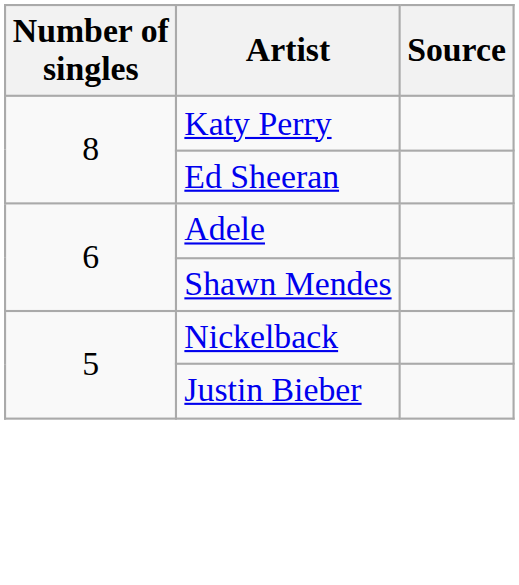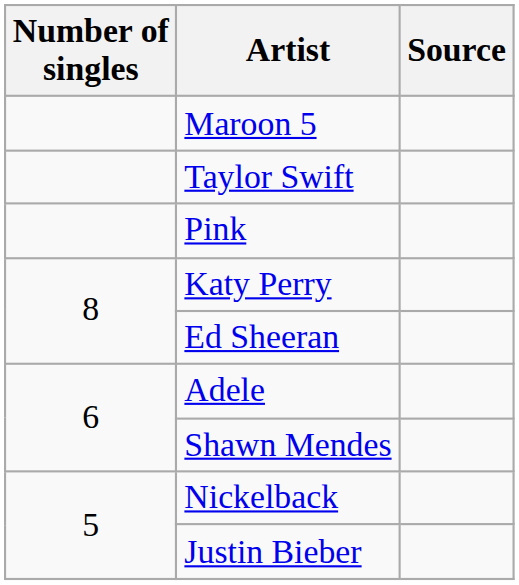 <table class="wikitable">
 <tr>
 <th>Number of <br> singles</th>
 <th>Artist</th>
 <th>Source</th>
+</tr>
+<tr>
+<td></td>
+<td><a href='#'>Maroon 5</a></td>
+<td></td>
+</tr>
+<tr>
+<td></td>
+<td><a href='#'>Taylor Swift</a></td>
+<td></td>
+</tr>
+<tr>
+<td></td>
+<td><a href='#'>Pink</a></td>
+<td></td>
 </tr>
 <tr>
 <td rowspan="2" style="text-align:center;">8</td>
 <td><a href='#'>Katy Perry</a></td>
 <td></td>
 </tr>
 <tr>
 <td><a href='#'>Ed Sheeran</a></td>
 <td></td>
 </tr>
 <tr>
 <td rowspan="2" style="text-align:center;">6</td>
 <td><a href='#'>Adele</a></td>
 <td></td>
 </tr>
 <tr>
 <td><a href='#'>Shawn Mendes</a></td>
 <td></td>
 </tr>
 <tr>
 <td rowspan="2" style="text-align:center;">5</td>
 <td><a href='#'>Nickelback</a></td>
 <td></td>
 </tr>
 <tr>
 <td><a href='#'>Justin Bieber</a></td>
 <td></td>
 </tr>
 </table>
